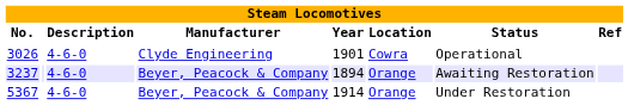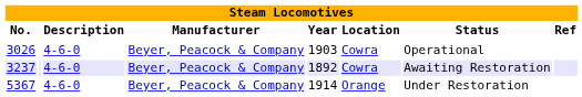 <table class="toccolours" style="font-size:95%;">
 <tr>
 <th colspan="10" bgcolor="#FFB300">Steam Locomotives</th>
 </tr>
 <tr>
 <th>No.</th>
 <th></th>
 <th>Description</th>
 <th>Manufacturer</th>
 <th>Year</th>
 <th>Location</th>
 <th>Status</th>
 <th>Ref</th>
 </tr>
 <tr - style="background:#E5E5FF">
 </tr>
 <tr>
 <td><a href='#'>3026</a></td>
 <td></td>
 <td><a href='#'>4-6-0</a></td>
-<td><a href='#'>Clyde Engineering</a></td>
-<td>1901</td>
+<td><a href='#'>Beyer, Peacock & Company</a></td>
+<td>1903</td>
 <td><a href='#'>Cowra</a></td>
 <td>Operational</td>
 <td></td>
 </tr>
 <tr - style="background:#E5E5FF">
 <td><a href='#'>3237</a></td>
 <td></td>
 <td><a href='#'>4-6-0</a></td>
 <td><a href='#'>Beyer, Peacock & Company</a></td>
-<td>1894</td>
-<td><a href='#'>Orange</a></td>
+<td>1892</td>
+<td><a href='#'>Cowra</a></td>
 <td>Awaiting Restoration</td>
 <td></td>
 </tr>
 <tr>
 <td><a href='#'>5367</a></td>
 <td></td>
 <td><a href='#'>4-6-0</a></td>
 <td><a href='#'>Beyer, Peacock & Company</a></td>
 <td>1914</td>
 <td><a href='#'>Orange</a></td>
 <td>Under Restoration</td>
 <td></td>
 </tr>
 </table>
